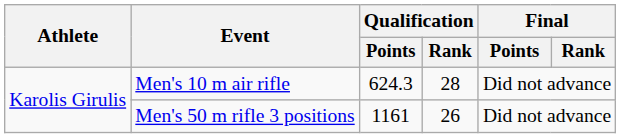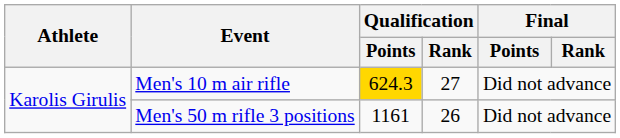 <table class="wikitable" style="font-size:90%">
 <tr>
 <th rowspan="2">Athlete</th>
 <th rowspan="2">Event</th>
 <th colspan=2>Qualification</th>
 <th colspan=2>Final</th>
 </tr>
 <tr style="font-size:95%">
 <th>Points</th>
 <th>Rank</th>
 <th>Points</th>
 <th>Rank</th>
 </tr>
 <tr align=center>
 <td align=left rowspan=2><a href='#'>Karolis Girulis</a></td>
 <td align=left><a href='#'>Men's 10 m air rifle</a></td>
-<td>624.3</td>
-<td>28</td>
+<td style="background: gold;">624.3</td>
+<td>27</td>
 <td colspan="2">Did not advance</td>
 </tr>
 <tr align=center>
 <td align=left><a href='#'>Men's 50 m rifle 3 positions</a></td>
 <td>1161</td>
 <td>26</td>
 <td colspan="2">Did not advance</td>
 </tr>
 </table>
